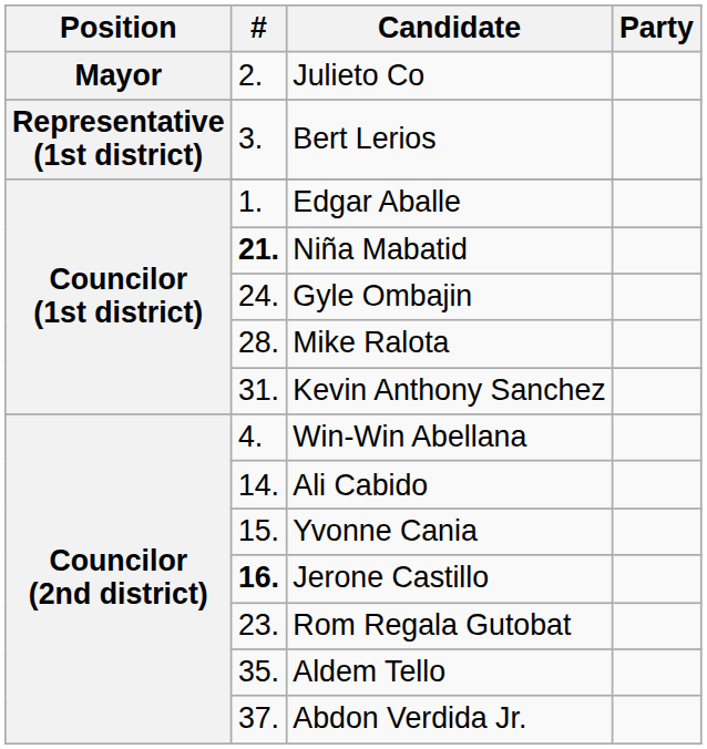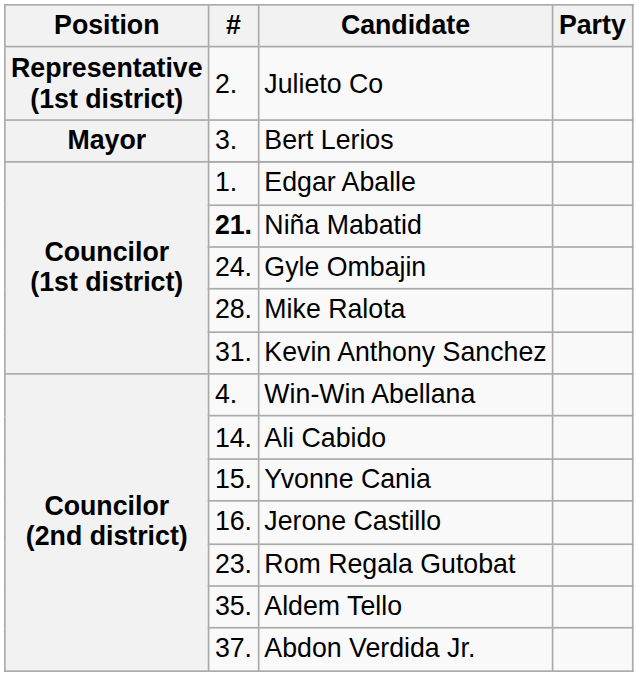 <table class="wikitable plainrowheaders" style=font-size:90%">
 <tr>
 <th>Position</th>
 <th>#</th>
 <th>Candidate</th>
 <th colspan="2">Party</th>
 </tr>
 <tr>
-<th scope="row">Mayor</th>
+<th scope="row" rowspan="1">Representative<br>(1st district)</th>
 <td>2.</td>
 <td>Julieto Co</td>
 <td></td>
 </tr>
 <tr>
-<th scope="row" rowspan="1">Representative<br>(1st district)</th>
+<th scope="row">Mayor</th>
 <td>3.</td>
 <td>Bert Lerios</td>
 <td></td>
 </tr>
 <tr>
 <th scope="row" rowspan="6">Councilor<br>(1st district)</th>
 </tr>
 <tr>
 <td>1.</td>
 <td>Edgar Aballe</td>
 <td></td>
 </tr>
 <tr>
 <td><strong>21.</strong></td>
 <td>Niña Mabatid</td>
 <td></td>
 </tr>
 <tr>
 <td>24.</td>
 <td>Gyle Ombajin</td>
 <td></td>
 </tr>
 <tr>
 <td>28.</td>
 <td>Mike Ralota</td>
 <td></td>
 </tr>
 <tr>
 <td>31.</td>
 <td>Kevin Anthony Sanchez</td>
 <td></td>
 </tr>
 <tr>
 <th scope="row" rowspan="8">Councilor<br>(2nd district)</th>
 <td>4.</td>
 <td>Win-Win Abellana</td>
 <td></td>
 </tr>
 <tr>
 <td>14.</td>
 <td>Ali Cabido</td>
 <td></td>
 </tr>
 <tr>
 <td>15.</td>
 <td>Yvonne Cania</td>
 <td></td>
 </tr>
 <tr>
-<td><strong>16.</strong></td>
+<td>16.</td>
 <td>Jerone Castillo</td>
 <td></td>
 </tr>
 <tr>
 <td>23.</td>
 <td>Rom Regala Gutobat</td>
 <td></td>
 </tr>
 <tr>
 <td>35.</td>
 <td>Aldem Tello</td>
 <td></td>
 </tr>
 <tr>
 <td>37.</td>
 <td>Abdon Verdida Jr.</td>
 <td></td>
 </tr>
 </table>
